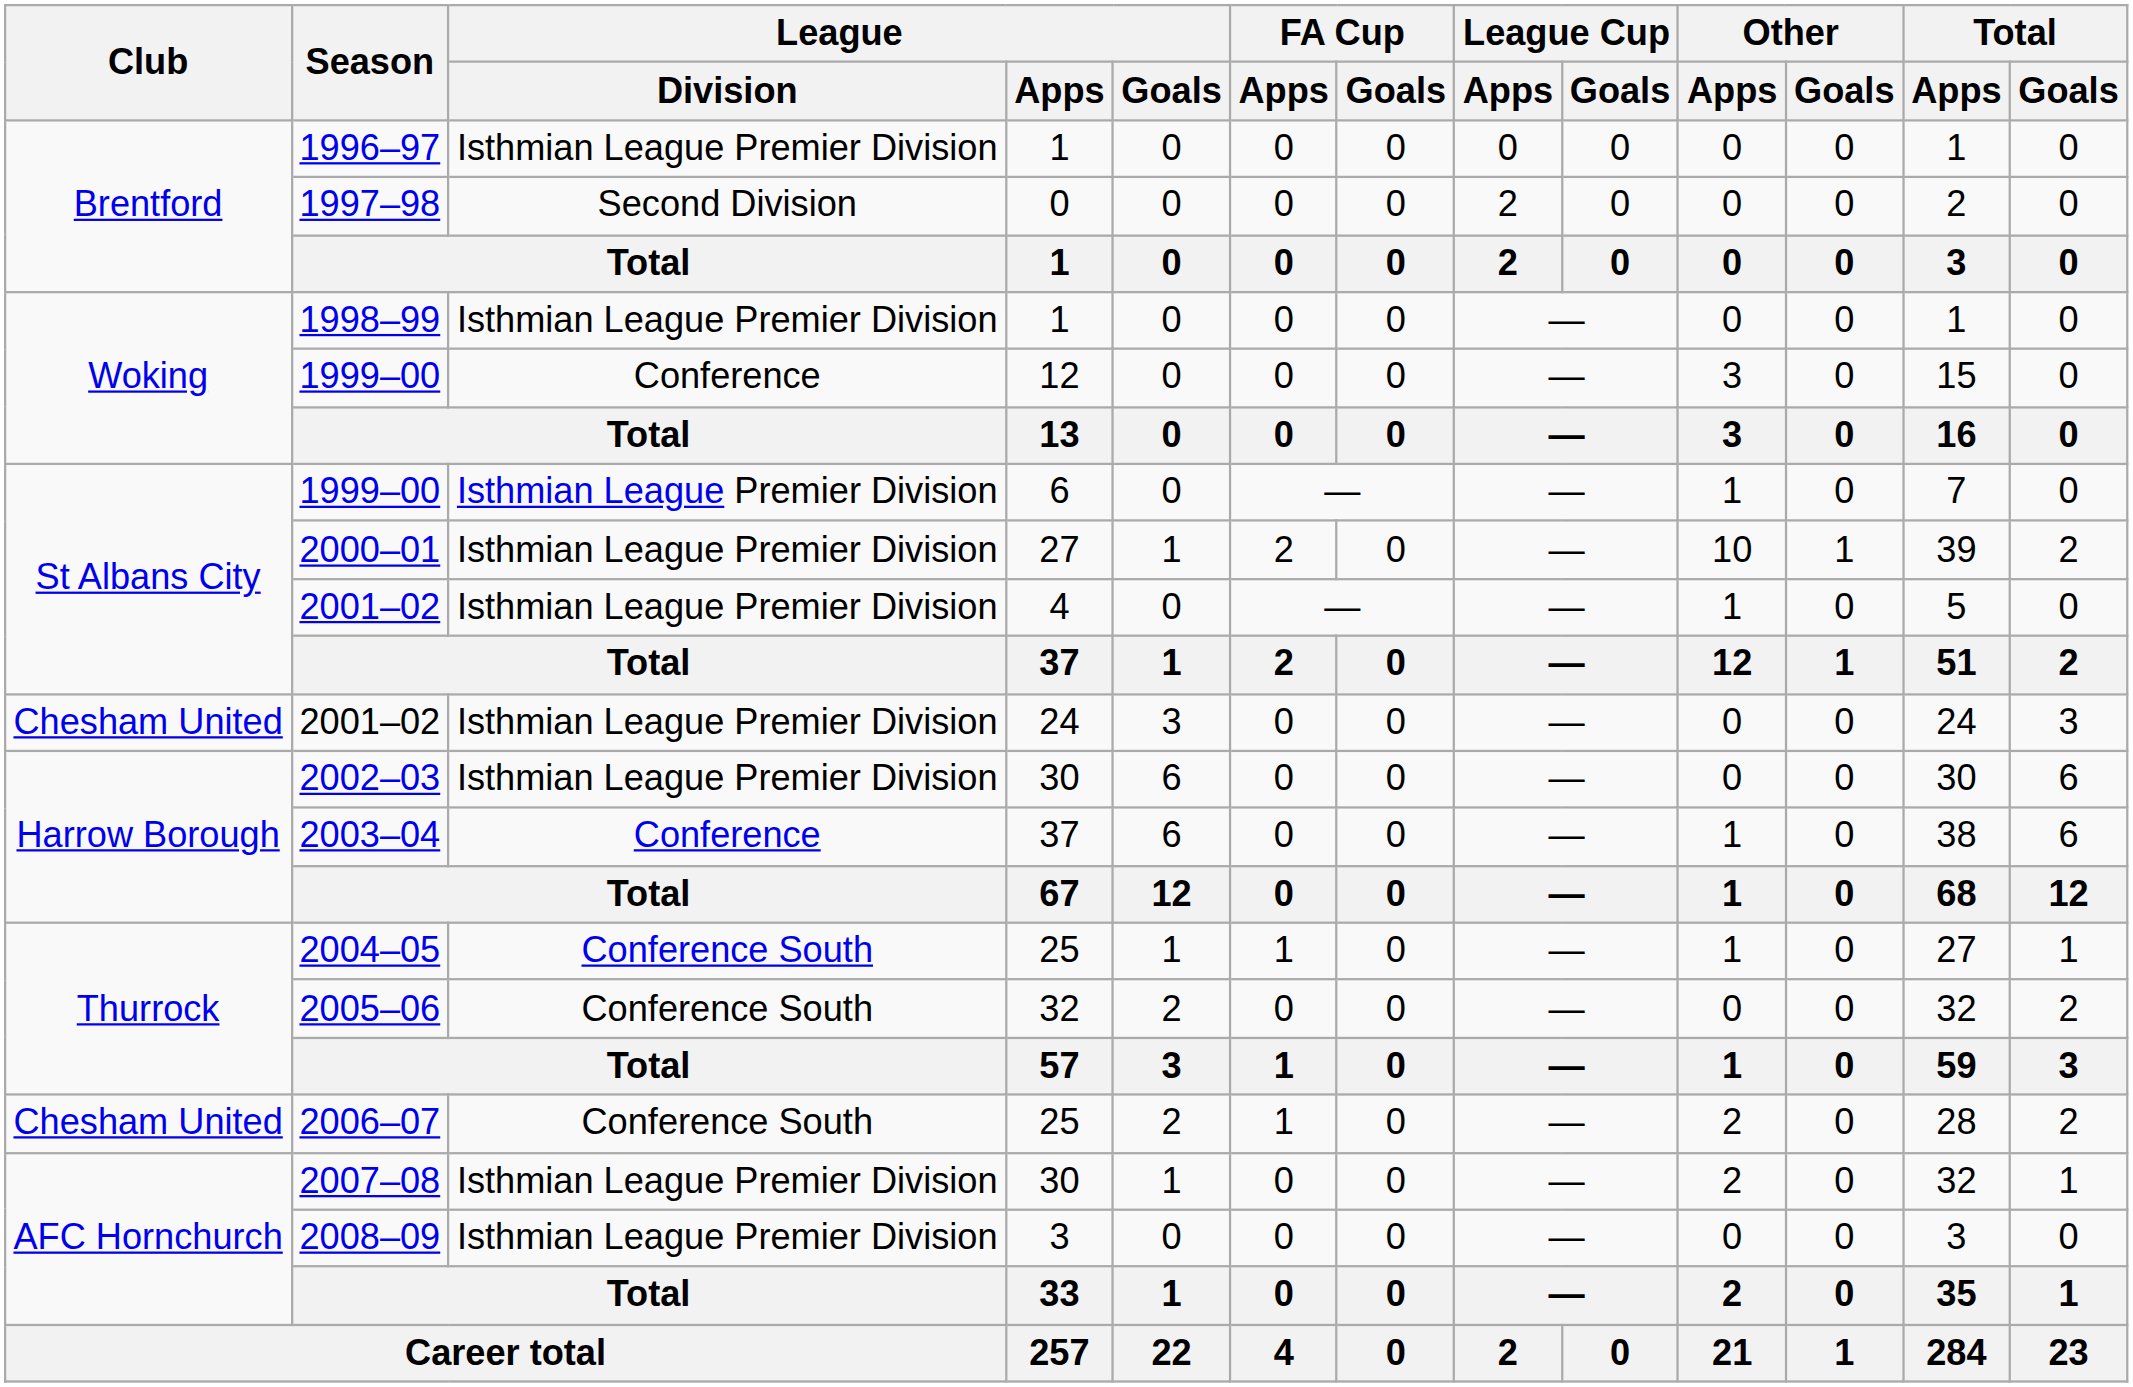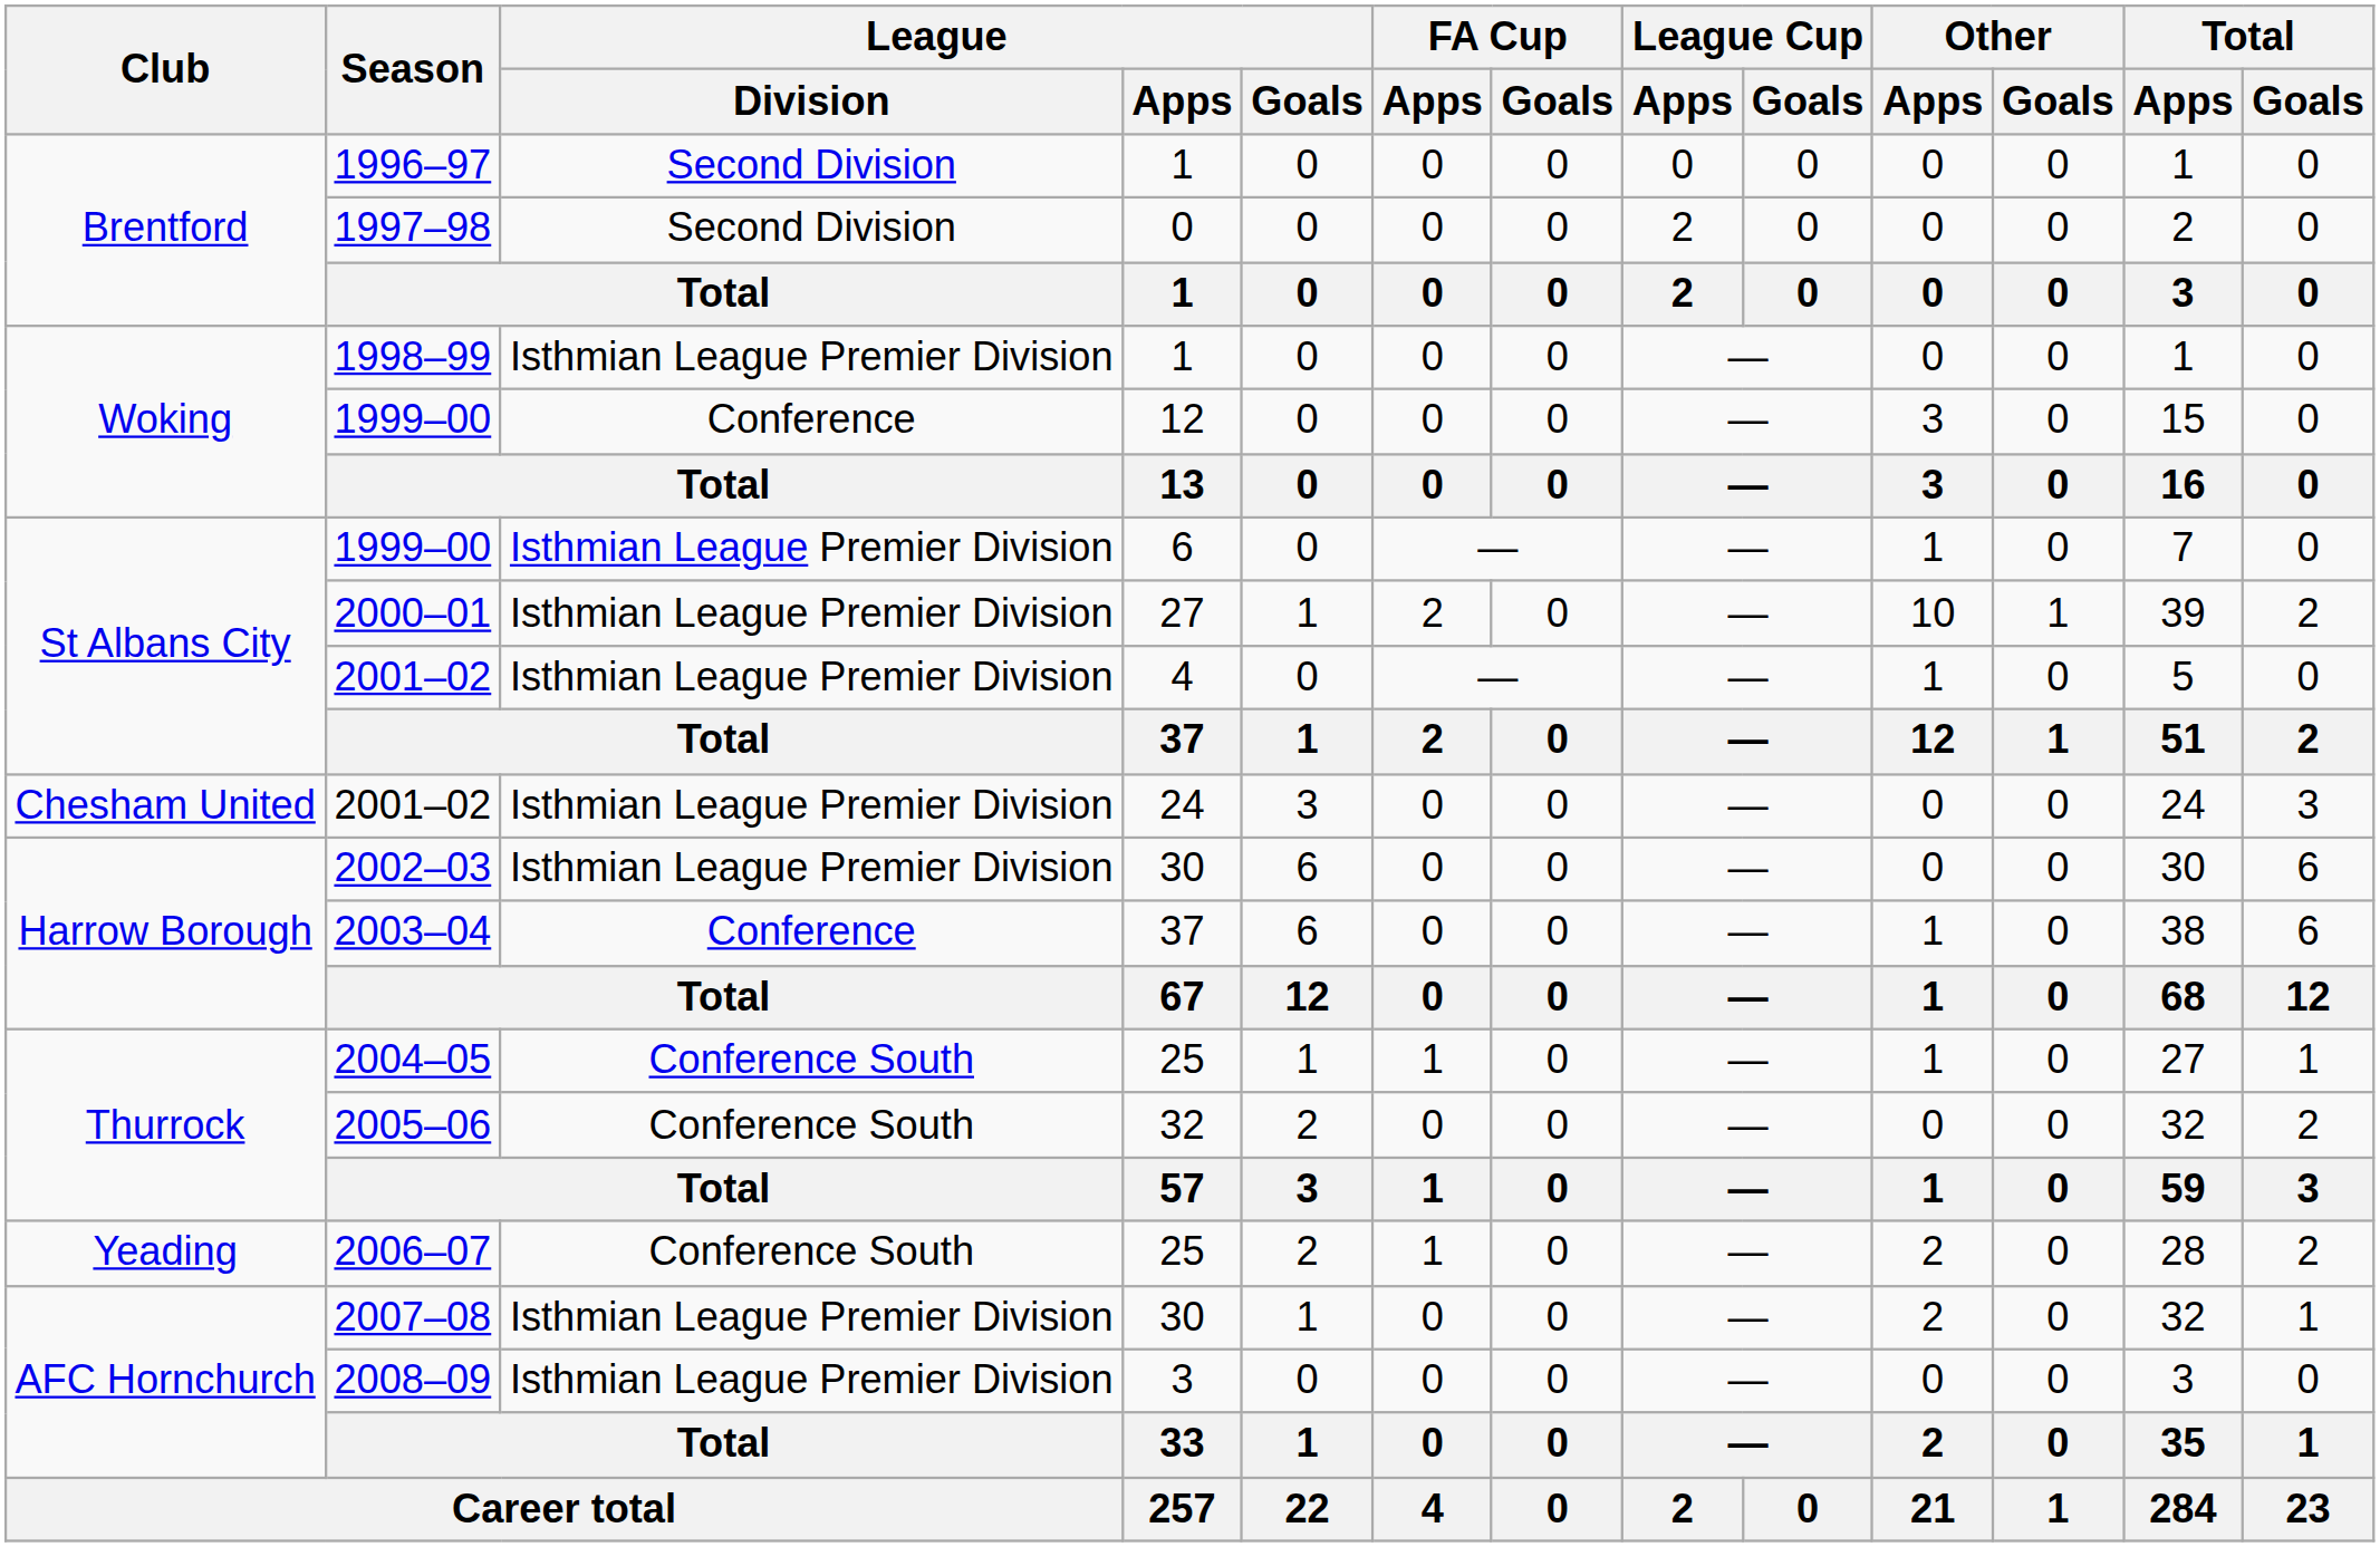 <table class="wikitable" style="text-align: center;">
 <tr>
 <th rowspan="2">Club</th>
 <th rowspan="2">Season</th>
 <th colspan="3">League</th>
 <th colspan="2">FA Cup</th>
 <th colspan="2">League Cup</th>
 <th colspan="2">Other</th>
 <th colspan="2">Total</th>
 </tr>
 <tr>
 <th>Division</th>
 <th>Apps</th>
 <th>Goals</th>
 <th>Apps</th>
 <th>Goals</th>
 <th>Apps</th>
 <th>Goals</th>
 <th>Apps</th>
 <th>Goals</th>
 <th>Apps</th>
 <th>Goals</th>
 </tr>
 <tr>
 <td rowspan="3"><a href='#'>Brentford</a></td>
 <td><a href='#'>1996–97</a></td>
-<td>Isthmian League Premier Division</td>
+<td><a href='#'>Second Division</a></td>
 <td>1</td>
 <td>0</td>
 <td>0</td>
 <td>0</td>
 <td>0</td>
 <td>0</td>
 <td>0</td>
 <td>0</td>
 <td>1</td>
 <td>0</td>
 </tr>
 <tr>
 <td><a href='#'>1997–98</a></td>
 <td>Second Division</td>
 <td>0</td>
 <td>0</td>
 <td>0</td>
 <td>0</td>
 <td>2</td>
 <td>0</td>
 <td>0</td>
 <td>0</td>
 <td>2</td>
 <td>0</td>
 </tr>
 <tr>
 <th colspan="2">Total</th>
 <th>1</th>
 <th>0</th>
 <th>0</th>
 <th>0</th>
 <th>2</th>
 <th>0</th>
 <th>0</th>
 <th>0</th>
 <th>3</th>
 <th>0</th>
 </tr>
 <tr>
 <td rowspan="3"><a href='#'>Woking</a></td>
 <td><a href='#'>1998–99</a></td>
 <td>Isthmian League Premier Division</td>
 <td>1</td>
 <td>0</td>
 <td>0</td>
 <td>0</td>
 <td colspan="2">—</td>
 <td>0</td>
 <td>0</td>
 <td>1</td>
 <td>0</td>
 </tr>
 <tr>
 <td><a href='#'>1999–00</a></td>
 <td>Conference</td>
 <td>12</td>
 <td>0</td>
 <td>0</td>
 <td>0</td>
 <td colspan="2">—</td>
 <td>3</td>
 <td>0</td>
 <td>15</td>
 <td>0</td>
 </tr>
 <tr>
 <th colspan="2">Total</th>
 <th>13</th>
 <th>0</th>
 <th>0</th>
 <th>0</th>
 <th colspan="2">—</th>
 <th>3</th>
 <th>0</th>
 <th>16</th>
 <th>0</th>
 </tr>
 <tr>
 <td rowspan="4"><a href='#'>St Albans City</a></td>
 <td><a href='#'>1999–00</a></td>
 <td><a href='#'>Isthmian League</a> Premier Division</td>
 <td>6</td>
 <td>0</td>
 <td colspan="2">—</td>
 <td colspan="2">—</td>
 <td>1</td>
 <td>0</td>
 <td>7</td>
 <td>0</td>
 </tr>
 <tr>
 <td><a href='#'>2000–01</a></td>
 <td>Isthmian League Premier Division</td>
 <td>27</td>
 <td>1</td>
 <td>2</td>
 <td>0</td>
 <td colspan="2">—</td>
 <td>10</td>
 <td>1</td>
 <td>39</td>
 <td>2</td>
 </tr>
 <tr>
 <td><a href='#'>2001–02</a></td>
 <td>Isthmian League Premier Division</td>
 <td>4</td>
 <td>0</td>
 <td colspan="2">—</td>
 <td colspan="2">—</td>
 <td>1</td>
 <td>0</td>
 <td>5</td>
 <td>0</td>
 </tr>
 <tr>
 <th colspan="2">Total</th>
 <th>37</th>
 <th>1</th>
 <th>2</th>
 <th>0</th>
 <th colspan="2">—</th>
 <th>12</th>
 <th>1</th>
 <th>51</th>
 <th>2</th>
 </tr>
 <tr>
 <td><a href='#'>Chesham United</a></td>
 <td>2001–02</td>
 <td>Isthmian League Premier Division</td>
 <td>24</td>
 <td>3</td>
 <td>0</td>
 <td>0</td>
 <td colspan="2">—</td>
 <td>0</td>
 <td>0</td>
 <td>24</td>
 <td>3</td>
 </tr>
 <tr>
 <td rowspan="3"><a href='#'>Harrow Borough</a></td>
 <td><a href='#'>2002–03</a></td>
 <td>Isthmian League Premier Division</td>
 <td>30</td>
 <td>6</td>
 <td>0</td>
 <td>0</td>
 <td colspan="2">—</td>
 <td>0</td>
 <td>0</td>
 <td>30</td>
 <td>6</td>
 </tr>
 <tr>
 <td><a href='#'>2003–04</a></td>
 <td><a href='#'>Conference</a></td>
 <td>37</td>
 <td>6</td>
 <td>0</td>
 <td>0</td>
 <td colspan="2">—</td>
 <td>1</td>
 <td>0</td>
 <td>38</td>
 <td>6</td>
 </tr>
 <tr>
 <th colspan="2">Total</th>
 <th>67</th>
 <th>12</th>
 <th>0</th>
 <th>0</th>
 <th colspan="2">—</th>
 <th>1</th>
 <th>0</th>
 <th>68</th>
 <th>12</th>
 </tr>
 <tr>
 <td rowspan="3"><a href='#'>Thurrock</a></td>
 <td><a href='#'>2004–05</a></td>
 <td><a href='#'>Conference South</a></td>
 <td>25</td>
 <td>1</td>
 <td>1</td>
 <td>0</td>
 <td colspan="2">—</td>
 <td>1</td>
 <td>0</td>
 <td>27</td>
 <td>1</td>
 </tr>
 <tr>
 <td><a href='#'>2005–06</a></td>
 <td>Conference South</td>
 <td>32</td>
 <td>2</td>
 <td>0</td>
 <td>0</td>
 <td colspan="2">—</td>
 <td>0</td>
 <td>0</td>
 <td>32</td>
 <td>2</td>
 </tr>
 <tr>
 <th colspan="2">Total</th>
 <th>57</th>
 <th>3</th>
 <th>1</th>
 <th>0</th>
 <th colspan="2">—</th>
 <th>1</th>
 <th>0</th>
 <th>59</th>
 <th>3</th>
 </tr>
 <tr>
-<td><a href='#'>Chesham United</a></td>
+<td><a href='#'>Yeading</a></td>
 <td><a href='#'>2006–07</a></td>
 <td>Conference South</td>
 <td>25</td>
 <td>2</td>
 <td>1</td>
 <td>0</td>
 <td colspan="2">—</td>
 <td>2</td>
 <td>0</td>
 <td>28</td>
 <td>2</td>
 </tr>
 <tr>
 <td rowspan="3"><a href='#'>AFC Hornchurch</a></td>
 <td><a href='#'>2007–08</a></td>
 <td>Isthmian League Premier Division</td>
 <td>30</td>
 <td>1</td>
 <td>0</td>
 <td>0</td>
 <td colspan="2">—</td>
 <td>2</td>
 <td>0</td>
 <td>32</td>
 <td>1</td>
 </tr>
 <tr>
 <td><a href='#'>2008–09</a></td>
 <td>Isthmian League Premier Division</td>
 <td>3</td>
 <td>0</td>
 <td>0</td>
 <td>0</td>
 <td colspan="2">—</td>
 <td>0</td>
 <td>0</td>
 <td>3</td>
 <td>0</td>
 </tr>
 <tr>
 <th colspan="2">Total</th>
 <th>33</th>
 <th>1</th>
 <th>0</th>
 <th>0</th>
 <th colspan="2">—</th>
 <th>2</th>
 <th>0</th>
 <th>35</th>
 <th>1</th>
 </tr>
 <tr>
 <th colspan="3">Career total</th>
 <th>257</th>
 <th>22</th>
 <th>4</th>
 <th>0</th>
 <th>2</th>
 <th>0</th>
 <th>21</th>
 <th>1</th>
 <th>284</th>
 <th>23</th>
 </tr>
 </table>
